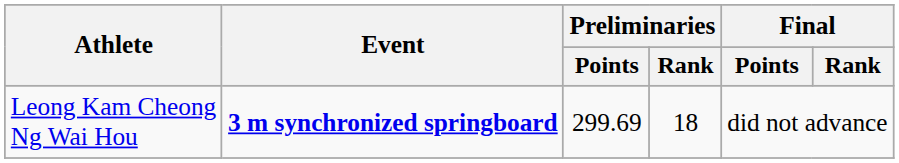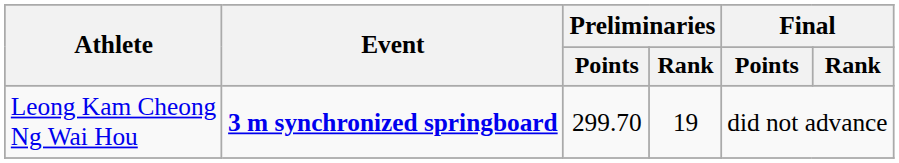 <table class=wikitable style="font-size:90%;">
 <tr>
 <th rowspan="2">Athlete</th>
 <th rowspan="2">Event</th>
 <th colspan="2">Preliminaries</th>
 <th colspan="2">Final</th>
 </tr>
 <tr style="font-size:95%">
 <th>Points</th>
 <th>Rank</th>
 <th>Points</th>
 <th>Rank</th>
 </tr>
 <tr align=center>
 <td align=left><a href='#'>Leong Kam Cheong</a><br><a href='#'>Ng Wai Hou</a></td>
 <td align=left><strong><a href='#'>3 m synchronized springboard</a></strong></td>
-<td>299.69</td>
-<td>18</td>
+<td>299.70</td>
+<td>19</td>
 <td colspan=2>did not advance</td>
 </tr>
 </table>
